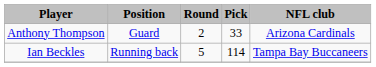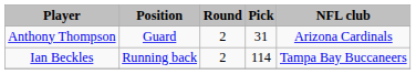 <table class="wikitable" style="text-align:center;">
 <tr style="background:#C0C0C0;">
 <td><strong>Player</strong></td>
 <td><strong>Position</strong></td>
 <td><strong>Round</strong></td>
 <td><strong>Pick</strong></td>
 <td><strong>NFL club</strong></td>
 </tr>
 <tr align="center" bgcolor="">
 <td><a href='#'>Anthony Thompson</a></td>
 <td><a href='#'>Guard</a></td>
 <td>2</td>
-<td>33</td>
+<td>31</td>
 <td><a href='#'>Arizona Cardinals</a></td>
 </tr>
 <tr align="center" bgcolor="">
 <td><a href='#'>Ian Beckles</a></td>
 <td><a href='#'>Running back</a></td>
-<td>5</td>
+<td>2</td>
 <td>114</td>
 <td><a href='#'>Tampa Bay Buccaneers</a></td>
 </tr>
 <tr align="center" bgcolor="">
 </tr>
 </table>
